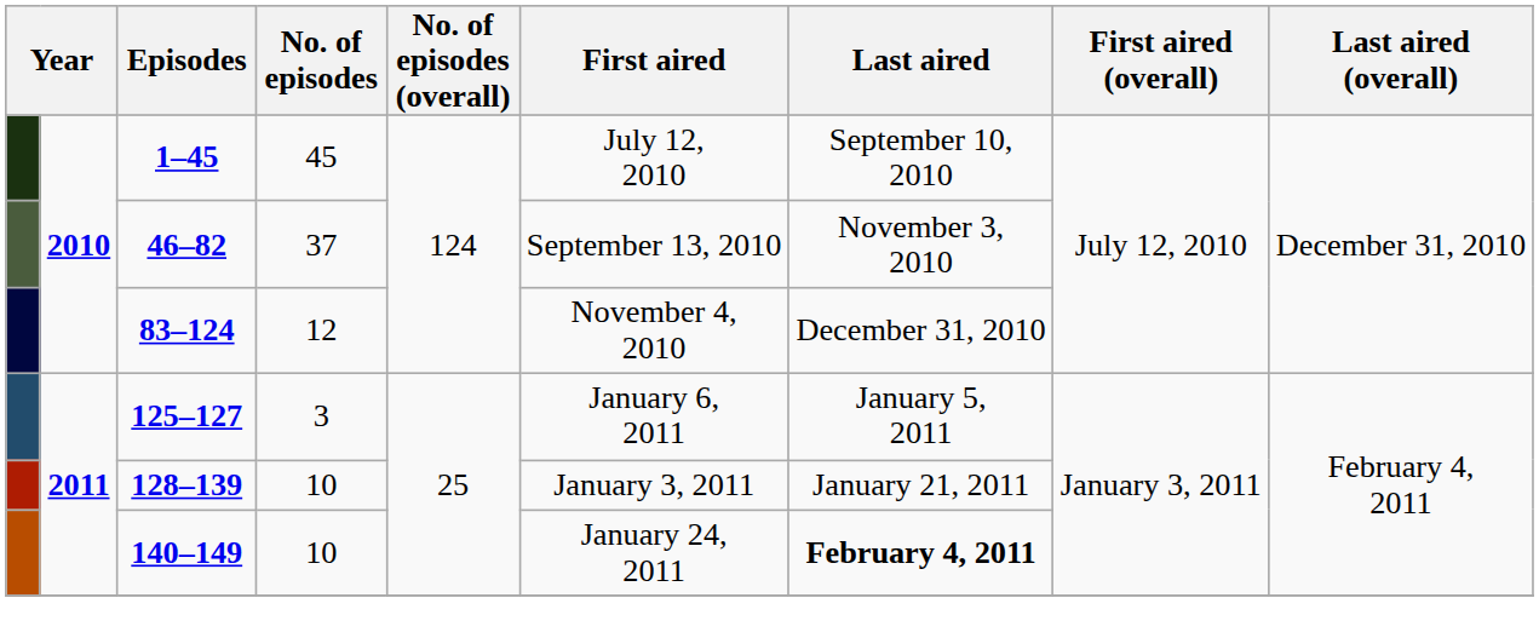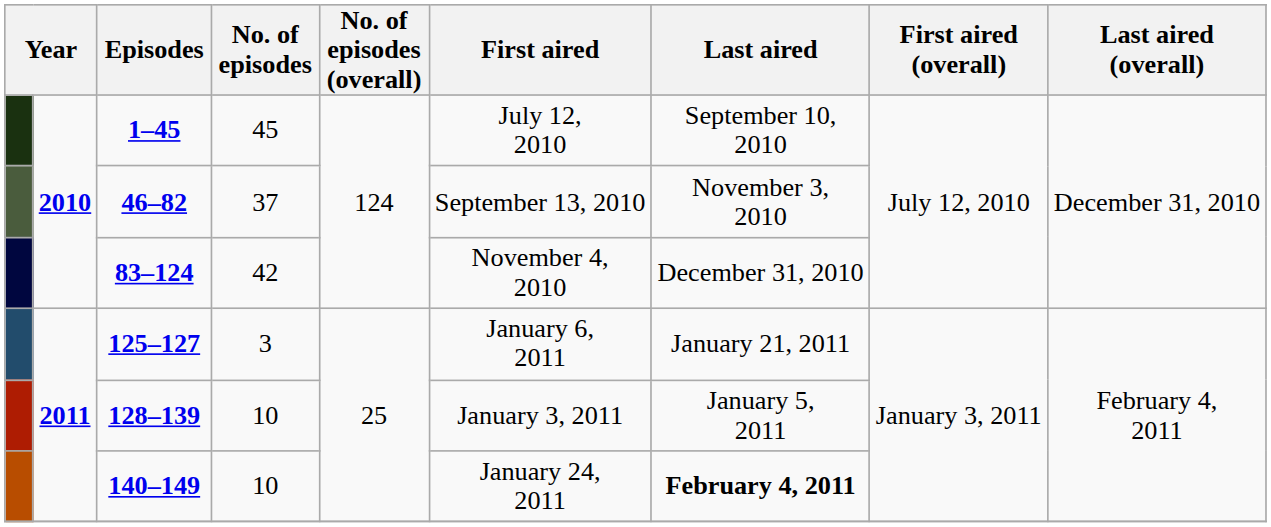 <table class="wikitable" style="text-align:center">
 <tr>
 <th style="padding:0 9px;" colspan="2">Year</th>
 <th style="padding:0 4px;">Episodes</th>
 <th style="padding:0 4px;">No. of <br>episodes</th>
 <th style="padding:0 4px;">No. of <br>episodes <br>(overall)</th>
 <th style="padding:0 4px;">First aired</th>
 <th style="padding:0 4px;">Last aired</th>
 <th style="padding:0 4px;">First aired<br>(overall)</th>
 <th style="padding:0 4px;">Last aired<br>(overall)</th>
 </tr>
 <tr>
 <td style="background:#1A3110;padding:0 8px;  "></td>
 <td rowspan="3"><strong><a href='#'>2010</a></strong></td>
 <td><strong><a href='#'>1–45</a></strong></td>
 <td>45</td>
 <td rowspan="3">124</td>
 <td>July 12,<br> 2010</td>
 <td>September 10,<br> 2010</td>
 <td rowspan="3">July 12, 2010</td>
 <td rowspan="3">December 31, 2010</td>
 </tr>
 <tr>
 <td style="background:#4A5C3D  "></td>
 <td><strong><a href='#'>46–82</a></strong></td>
 <td>37</td>
 <td>September 13, 2010</td>
 <td>November 3,<br> 2010</td>
 </tr>
 <tr>
 <td style="background:#00063F  "></td>
 <td><strong><a href='#'>83–124</a></strong></td>
-<td>12</td>
+<td>42</td>
 <td>November 4,<br> 2010</td>
 <td>December 31, 2010</td>
 </tr>
 <tr>
 <td style="background:#224c6c"></td>
 <td rowspan="3"><strong><a href='#'>2011</a></strong></td>
 <td><strong><a href='#'>125–127</a></strong></td>
 <td>3</td>
 <td rowspan="3">25</td>
 <td>January 6,<br> 2011</td>
-<td>January 5,<br> 2011</td>
+<td>January 21, 2011</td>
 <td rowspan="3">January 3, 2011</td>
 <td rowspan="3">February 4,<br> 2011</td>
 </tr>
 <tr>
 <td style="background: #AE1C02  "></td>
 <td><strong><a href='#'>128–139</a></strong></td>
 <td>10</td>
 <td>January 3, 2011</td>
-<td>January 21, 2011</td>
+<td>January 5,<br> 2011</td>
 </tr>
 <tr>
 <td style="background:#b84d00"></td>
 <td><strong><a href='#'>140–149</a></strong></td>
 <td>10</td>
 <td>January 24,<br> 2011</td>
 <td><strong>February 4, 2011</strong></td>
 </tr>
 <tr>
 </tr>
 </table>
